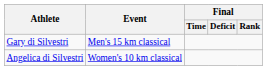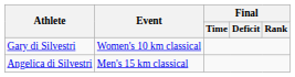 <table class="wikitable" style="font-size:90%">
 <tr>
 <th rowspan="2">Athlete</th>
 <th rowspan="2">Event</th>
 <th colspan="3">Final</th>
 </tr>
 <tr style="font-size:95%">
 <th>Time</th>
 <th>Deficit</th>
 <th>Rank</th>
 </tr>
 <tr align=center>
 <td align=left><a href='#'>Gary di Silvestri</a></td>
-<td align=left><a href='#'>Men's 15 km classical</a></td>
+<td align=left><a href='#'>Women's 10 km classical</a></td>
 <td colspan=3></td>
 </tr>
 <tr align=center>
 <td align=left><a href='#'>Angelica di Silvestri</a></td>
-<td align=left><a href='#'>Women's 10 km classical</a></td>
+<td align=left><a href='#'>Men's 15 km classical</a></td>
 <td colspan=3></td>
 </tr>
 </table>
